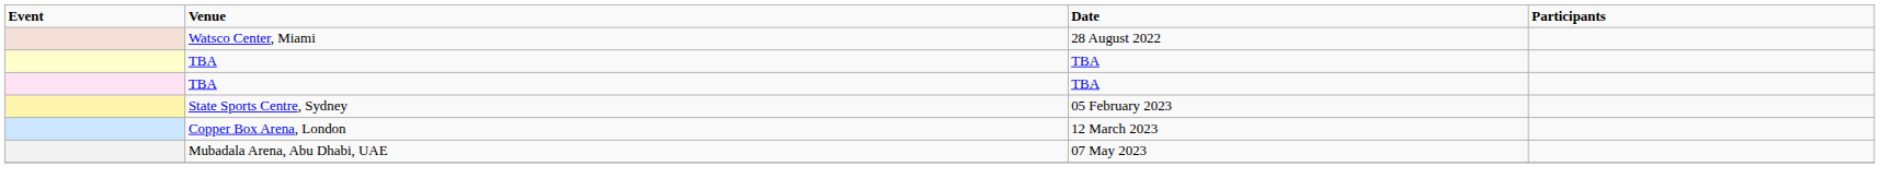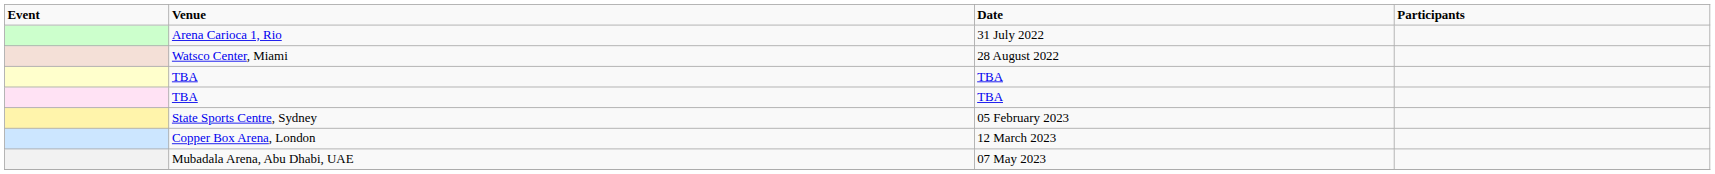 <table class="wikitable" style="text-align: left; font-size: 94%; width: 100%;">
 <tr>
 <td><strong>Event</strong></td>
 <td><strong>Venue</strong></td>
 <td><strong>Date</strong></td>
 <td><strong>Participants</strong></td>
+</tr>
+<tr>
+<th scope="row" align="center" style="background: #ccffcc;  text-align: left"></th>
+<td><a href='#'>Arena Carioca 1, Rio</a></td>
+<td>31 July 2022</td>
+<td></td>
 </tr>
 <tr>
 <th scope="row" align="center" style="background: #f4e0d7;  text-align: left"></th>
 <td><a href='#'>Watsco Center</a>, Miami</td>
 <td>28 August 2022</td>
 </tr>
 <tr>
 <th scope="row" align="center" style="background: #ffffcc;  text-align: left"></th>
 <td><a href='#'>TBA</a></td>
 <td><a href='#'>TBA</a></td>
 <td></td>
 </tr>
 <tr>
 <th scope="row" align="center" style="background: #ffe2f4;  text-align: left"></th>
 <td><a href='#'>TBA</a></td>
 <td><a href='#'>TBA</a></td>
 <td></td>
 </tr>
 <tr>
 <th scope="row" align="center" style="background: #fff4ab;  text-align: left"></th>
 <td><a href='#'>State Sports Centre</a>, Sydney</td>
 <td>05 February 2023</td>
 <td></td>
 </tr>
 <tr>
 <th scope="row" align="center" style="background: #cce6ff;  text-align: left"></th>
 <td><a href='#'>Copper Box Arena</a>, London</td>
 <td>12 March 2023</td>
 <td></td>
 </tr>
 <tr>
 <th scope="row" align="center" style="background: #cde6gf;  text-align: left"></th>
 <td>Mubadala Arena, Abu Dhabi, UAE</td>
 <td>07 May 2023</td>
 <td></td>
 </tr>
 <tr>
 </tr>
 </table>
